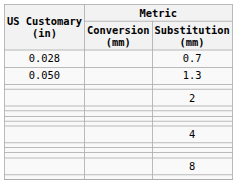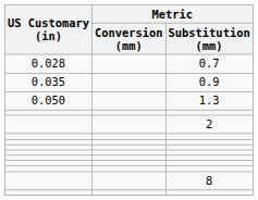 <table class="wikitable" style="text-align: center;">
 <tr>
 <th rowspan="2">US Customary<br>(in)</th>
 <th colspan="2">Metric</th>
 </tr>
 <tr>
 <th>Conversion<br>(mm)</th>
 <th>Substitution<br>(mm)</th>
 </tr>
 <tr>
 <td>0.028</td>
 <td></td>
 <td>0.7</td>
+</tr>
+<tr>
+<td>0.035</td>
+<td></td>
+<td>0.9</td>
 </tr>
 <tr>
 <td>0.050</td>
 <td></td>
 <td>1.3</td>
 </tr>
 <tr>
 <td></td>
 <td></td>
 <td></td>
 </tr>
 <tr>
 <td></td>
 <td></td>
 <td>2</td>
 </tr>
 <tr>
 <td></td>
 <td></td>
 <td></td>
 </tr>
 <tr>
 <td></td>
 <td></td>
 <td></td>
 </tr>
 <tr>
 <td></td>
 <td></td>
 <td></td>
 </tr>
 <tr>
 <td></td>
 <td></td>
 <td></td>
 </tr>
 <tr>
 <td></td>
 <td></td>
-<td>4</td>
-</tr>
-<tr>
-<td></td>
-<td></td>
 <td></td>
 </tr>
 <tr>
 <td></td>
 <td></td>
 <td></td>
 </tr>
 <tr>
 <td></td>
 <td></td>
 <td></td>
 </tr>
 <tr>
 <td></td>
 <td></td>
 <td>8</td>
 </tr>
 <tr>
 <td></td>
 <td></td>
 <td></td>
 </tr>
 <tr>
 </tr>
 </table>
